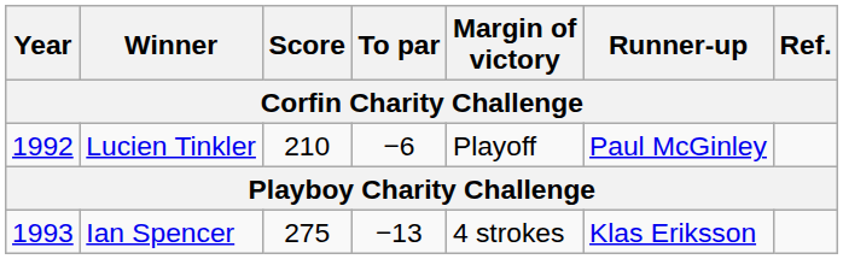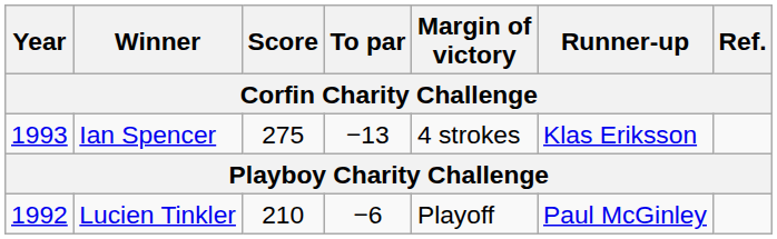 <table class=wikitable style="font-size:95%">
 <tr>
 <th>Year</th>
 <th>Winner</th>
 <th>Score</th>
 <th>To par</th>
 <th>Margin of<br>victory</th>
 <th>Runner-up</th>
 <th>Ref.</th>
 </tr>
 <tr>
 <th colspan=7>Corfin Charity Challenge</th>
 </tr>
 <tr>
+<td><a href='#'>1993</a></td>
+<td> <a href='#'>Ian Spencer</a></td>
+<td align=center>275</td>
+<td align=center>−13</td>
+<td>4 strokes</td>
+<td> <a href='#'>Klas Eriksson</a></td>
+<td></td>
+</tr>
+<tr>
+<th colspan=7>Playboy Charity Challenge</th>
+</tr>
+<tr>
 <td><a href='#'>1992</a></td>
 <td> <a href='#'>Lucien Tinkler</a></td>
 <td align=center>210</td>
 <td align=center>−6</td>
 <td>Playoff</td>
 <td> <a href='#'>Paul McGinley</a></td>
 <td></td>
 </tr>
-<tr>
-<th colspan=7>Playboy Charity Challenge</th>
-</tr>
-<tr>
-<td><a href='#'>1993</a></td>
-<td> <a href='#'>Ian Spencer</a></td>
-<td align=center>275</td>
-<td align=center>−13</td>
-<td>4 strokes</td>
-<td> <a href='#'>Klas Eriksson</a></td>
-<td></td>
-</tr>
 </table>
